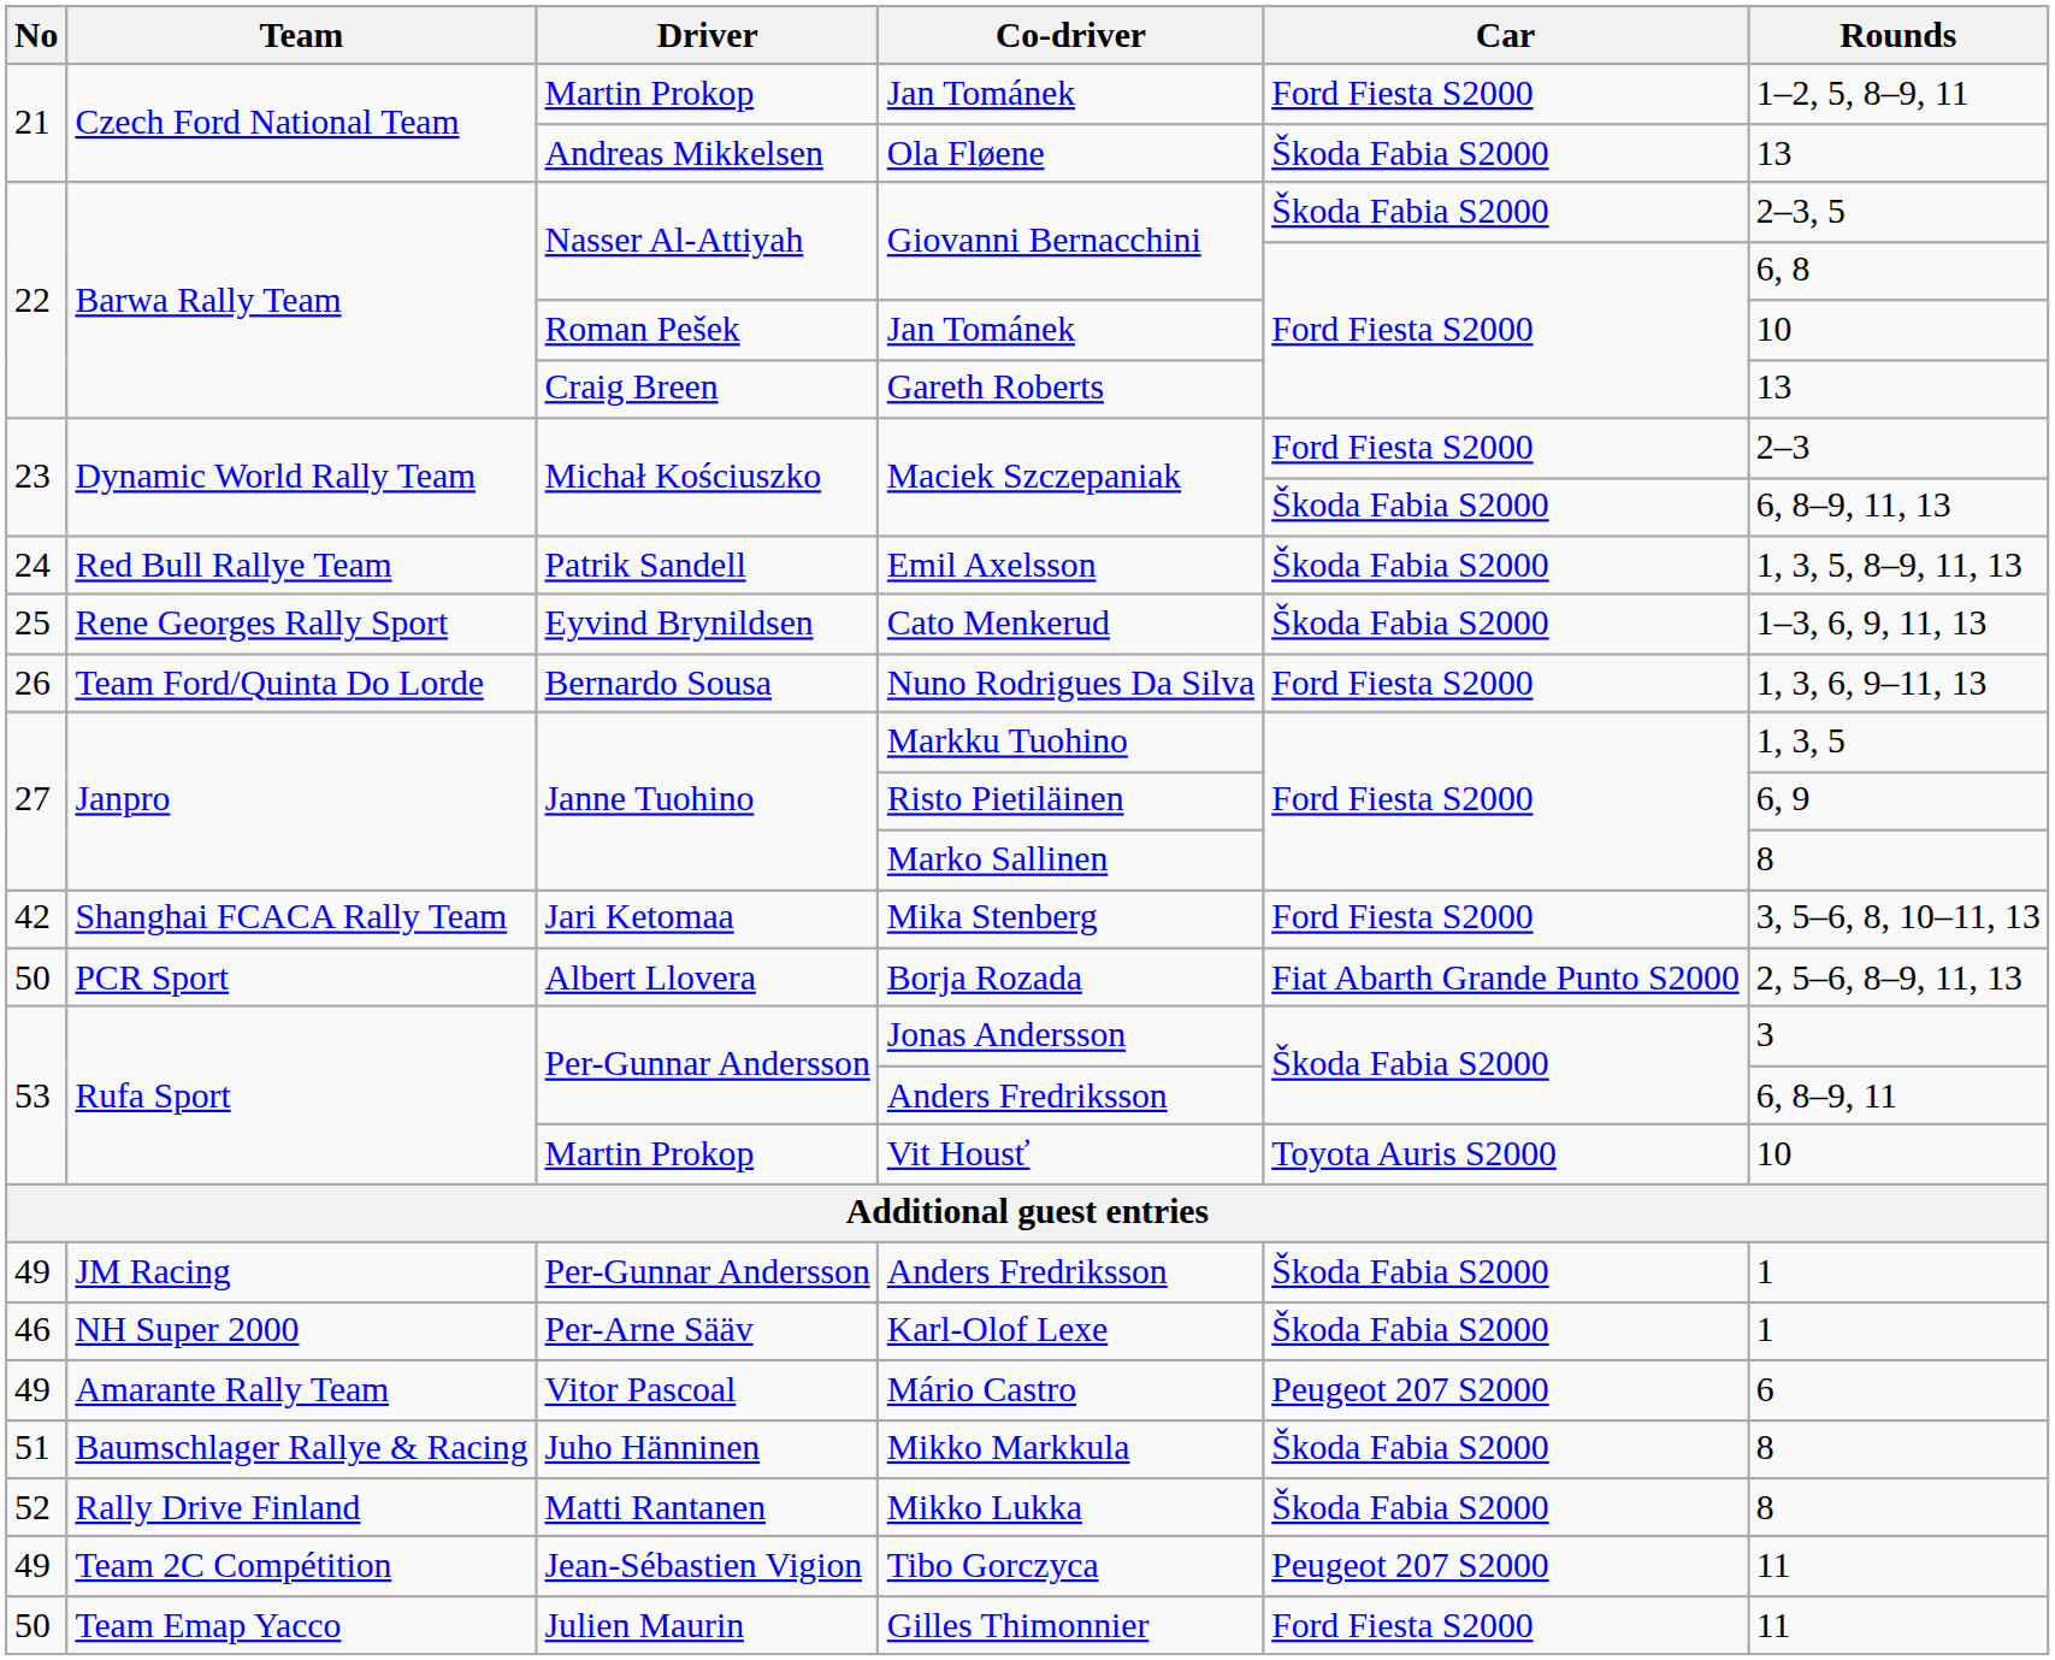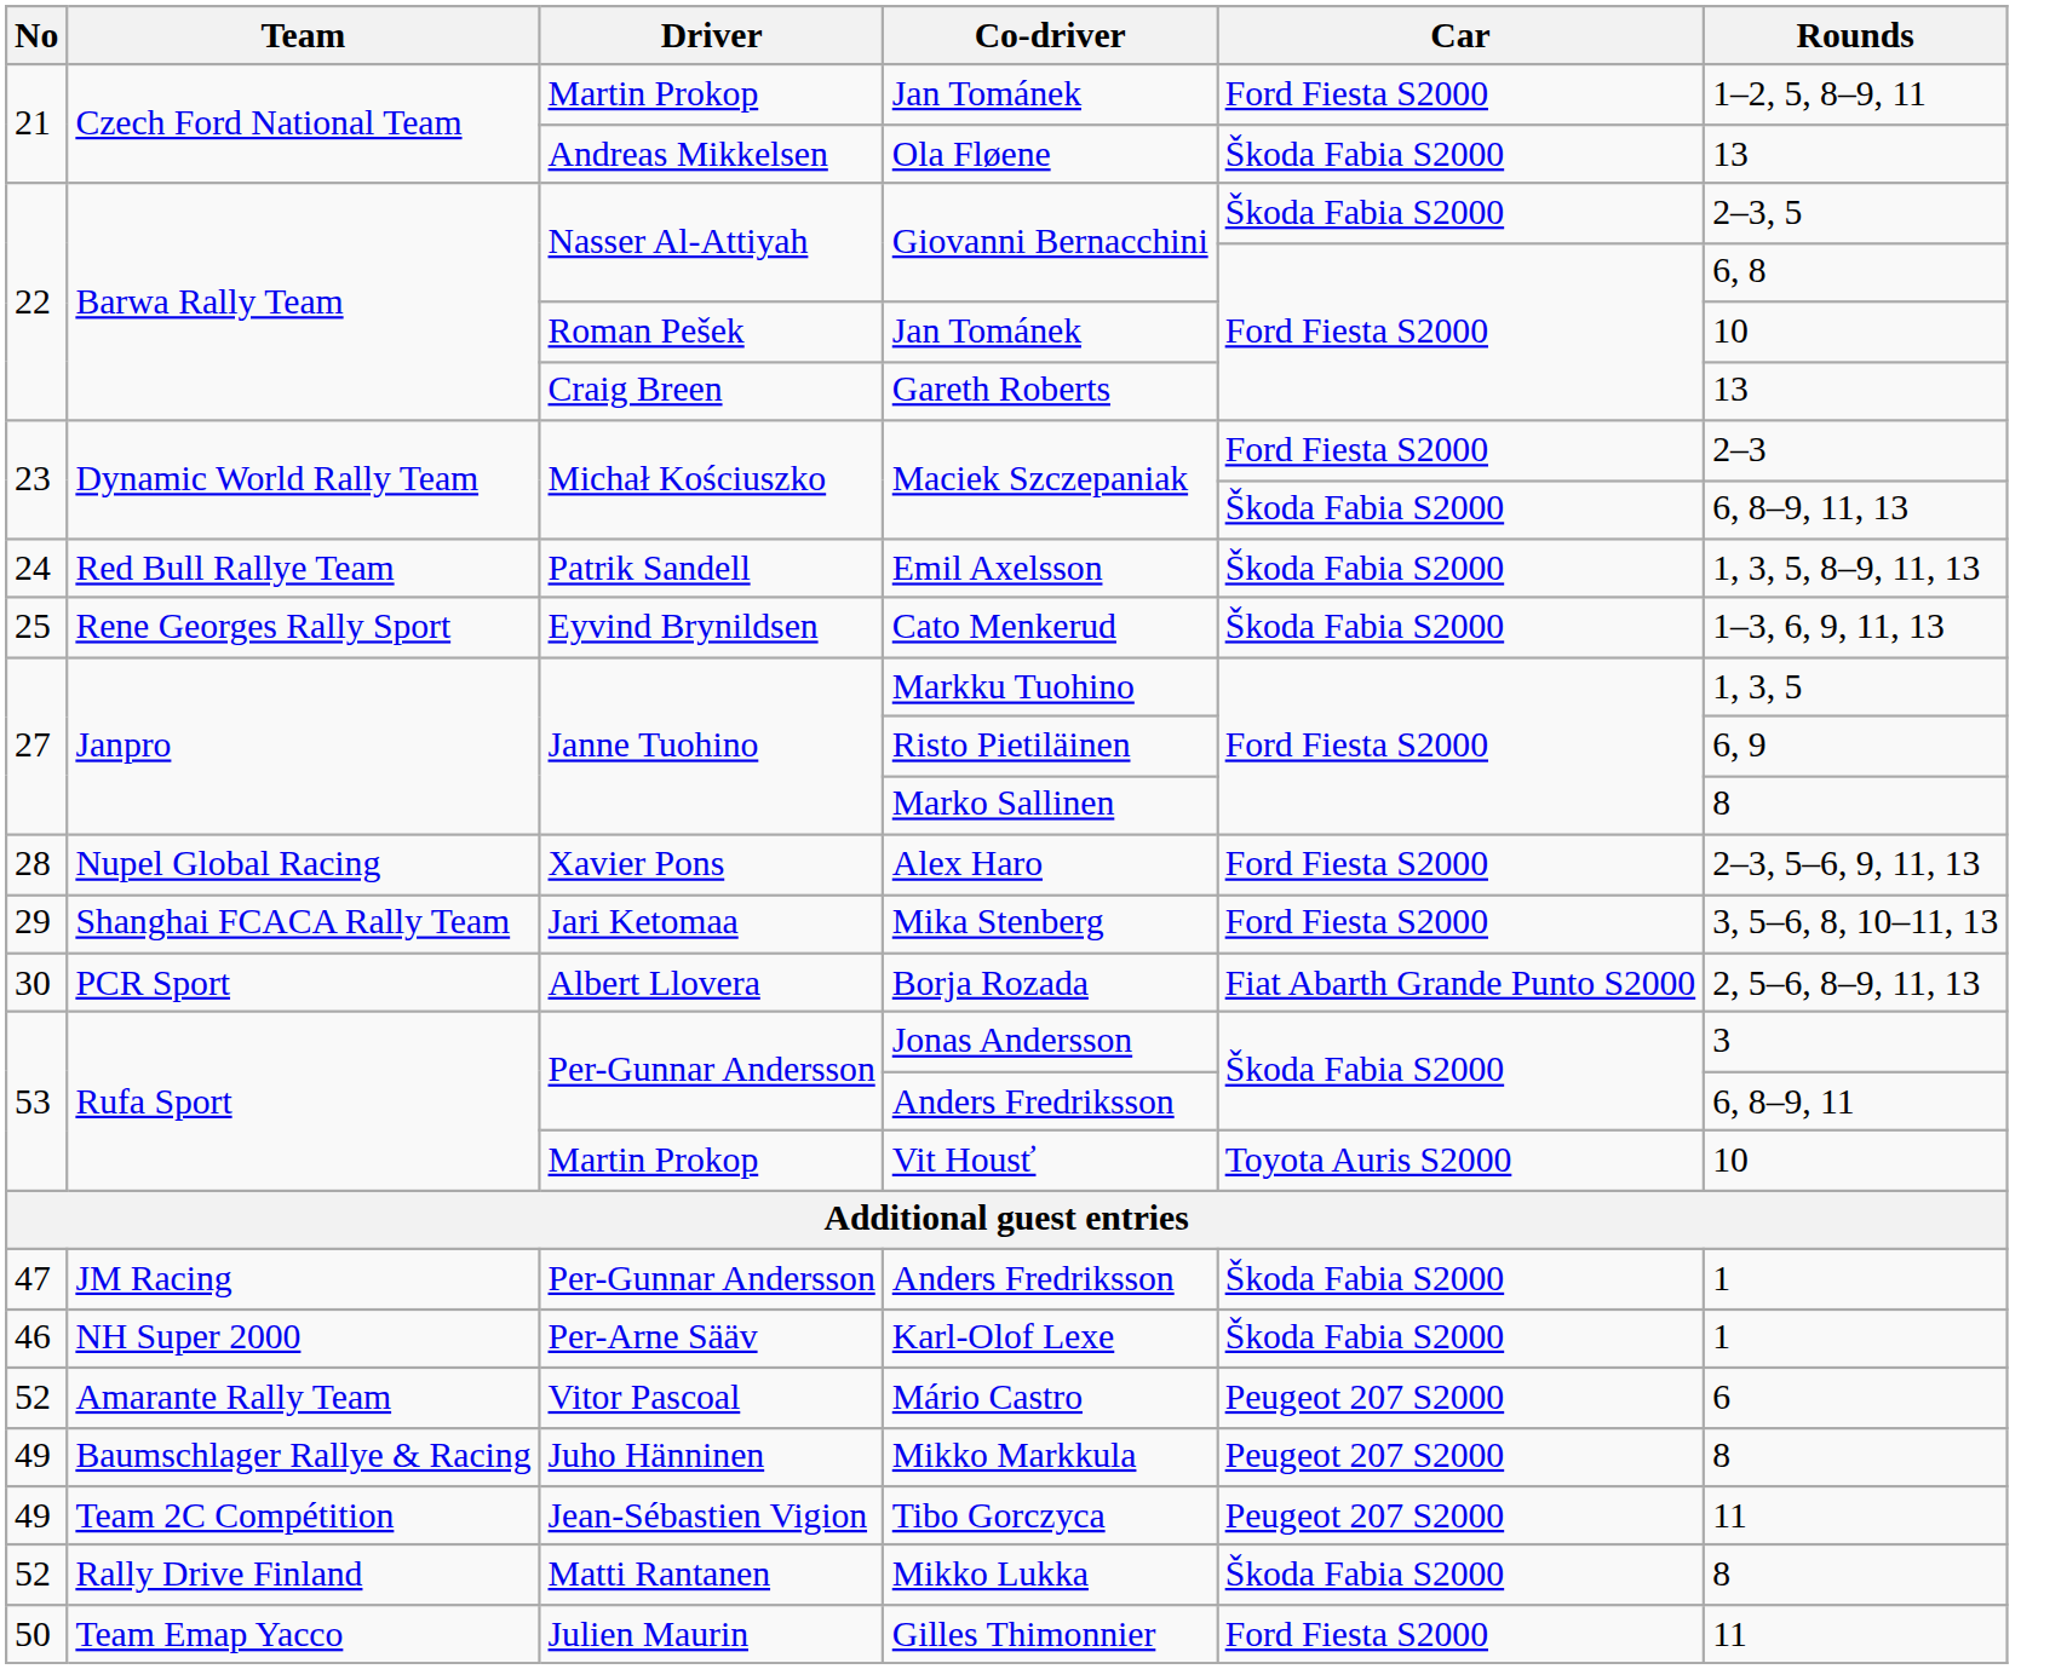 <table class="wikitable" style="font-size: 85%">
 <tr>
 <th>No</th>
 <th>Team</th>
 <th>Driver</th>
 <th>Co-driver</th>
 <th>Car</th>
 <th>Rounds</th>
 </tr>
 <tr>
 <td rowspan=2>21</td>
 <td rowspan=2> <a href='#'>Czech Ford National Team</a></td>
 <td> <a href='#'>Martin Prokop</a></td>
 <td> <a href='#'>Jan Tománek</a></td>
 <td><a href='#'>Ford Fiesta S2000</a></td>
 <td>1–2, 5, 8–9, 11</td>
 </tr>
 <tr>
 <td> <a href='#'>Andreas Mikkelsen</a></td>
 <td> <a href='#'>Ola Fløene</a></td>
 <td><a href='#'>Škoda Fabia S2000</a></td>
 <td>13</td>
 </tr>
 <tr>
 <td rowspan=4>22</td>
 <td rowspan=4> <a href='#'>Barwa Rally Team</a></td>
 <td rowspan=2> <a href='#'>Nasser Al-Attiyah</a></td>
 <td rowspan=2> <a href='#'>Giovanni Bernacchini</a></td>
 <td><a href='#'>Škoda Fabia S2000</a></td>
 <td>2–3, 5</td>
 </tr>
 <tr>
 <td rowspan=3><a href='#'>Ford Fiesta S2000</a></td>
 <td>6, 8</td>
 </tr>
 <tr>
 <td> <a href='#'>Roman Pešek</a></td>
 <td> <a href='#'>Jan Tománek</a></td>
 <td>10</td>
 </tr>
 <tr>
 <td> <a href='#'>Craig Breen</a></td>
 <td> <a href='#'>Gareth Roberts</a></td>
 <td>13</td>
 </tr>
 <tr>
 <td rowspan=2>23</td>
 <td rowspan=2> <a href='#'>Dynamic World Rally Team</a></td>
 <td rowspan=2> <a href='#'>Michał Kościuszko</a></td>
 <td rowspan=2> <a href='#'>Maciek Szczepaniak</a></td>
 <td><a href='#'>Ford Fiesta S2000</a></td>
 <td>2–3</td>
 </tr>
 <tr>
 <td><a href='#'>Škoda Fabia S2000</a></td>
 <td>6, 8–9, 11, 13</td>
 </tr>
 <tr>
 <td>24</td>
 <td> <a href='#'>Red Bull Rallye Team</a></td>
 <td> <a href='#'>Patrik Sandell</a></td>
 <td> <a href='#'>Emil Axelsson</a></td>
 <td><a href='#'>Škoda Fabia S2000</a></td>
 <td>1, 3, 5, 8–9, 11, 13</td>
 </tr>
 <tr>
 <td>25</td>
 <td> <a href='#'>Rene Georges Rally Sport</a></td>
 <td> <a href='#'>Eyvind Brynildsen</a></td>
 <td> <a href='#'>Cato Menkerud</a></td>
 <td><a href='#'>Škoda Fabia S2000</a></td>
 <td>1–3, 6, 9, 11, 13</td>
 </tr>
 <tr>
-<td>26</td>
-<td> <a href='#'>Team Ford/Quinta Do Lorde</a></td>
-<td> <a href='#'>Bernardo Sousa</a></td>
-<td> <a href='#'>Nuno Rodrigues Da Silva</a></td>
-<td><a href='#'>Ford Fiesta S2000</a></td>
-<td>1, 3, 6, 9–11, 13</td>
-</tr>
-<tr>
 <td rowspan=3>27</td>
 <td rowspan=3> <a href='#'>Janpro</a></td>
 <td rowspan=3> <a href='#'>Janne Tuohino</a></td>
 <td> <a href='#'>Markku Tuohino</a></td>
 <td rowspan=3><a href='#'>Ford Fiesta S2000</a></td>
 <td>1, 3, 5</td>
 </tr>
 <tr>
 <td> <a href='#'>Risto Pietiläinen</a></td>
 <td>6, 9</td>
 </tr>
 <tr>
 <td> <a href='#'>Marko Sallinen</a></td>
 <td>8</td>
 </tr>
 <tr>
-<td>42</td>
+<td>28</td>
+<td> <a href='#'>Nupel Global Racing</a></td>
+<td> <a href='#'>Xavier Pons</a></td>
+<td> <a href='#'>Alex Haro</a></td>
+<td><a href='#'>Ford Fiesta S2000</a></td>
+<td>2–3, 5–6, 9, 11, 13</td>
+</tr>
+<tr>
+<td>29</td>
 <td> <a href='#'>Shanghai FCACA Rally Team</a></td>
 <td> <a href='#'>Jari Ketomaa</a></td>
 <td> <a href='#'>Mika Stenberg</a></td>
 <td><a href='#'>Ford Fiesta S2000</a></td>
 <td>3, 5–6, 8, 10–11, 13</td>
 </tr>
 <tr>
-<td>50</td>
+<td>30</td>
 <td> <a href='#'>PCR Sport</a></td>
 <td> <a href='#'>Albert Llovera</a></td>
 <td> <a href='#'>Borja Rozada</a></td>
 <td><a href='#'>Fiat Abarth Grande Punto S2000</a></td>
 <td>2, 5–6, 8–9, 11, 13</td>
 </tr>
 <tr>
 <td rowspan=3>53</td>
 <td rowspan=3> <a href='#'>Rufa Sport</a></td>
 <td rowspan=2> <a href='#'>Per-Gunnar Andersson</a></td>
 <td> <a href='#'>Jonas Andersson</a></td>
 <td rowspan=2><a href='#'>Škoda Fabia S2000</a></td>
 <td>3</td>
 </tr>
 <tr>
 <td> <a href='#'>Anders Fredriksson</a></td>
 <td>6, 8–9, 11</td>
 </tr>
 <tr>
 <td> <a href='#'>Martin Prokop</a></td>
 <td> <a href='#'>Vit Housť</a></td>
 <td><a href='#'>Toyota Auris S2000</a></td>
 <td>10</td>
 </tr>
 <tr>
 <th colspan=6>Additional guest entries </th>
 </tr>
 <tr>
-<td>49</td>
+<td>47</td>
 <td> <a href='#'>JM Racing</a></td>
 <td> <a href='#'>Per-Gunnar Andersson</a></td>
 <td> <a href='#'>Anders Fredriksson</a></td>
 <td><a href='#'>Škoda Fabia S2000</a></td>
 <td>1</td>
 </tr>
 <tr>
 <td>46</td>
 <td> <a href='#'>NH Super 2000</a></td>
 <td> <a href='#'>Per-Arne Sääv</a></td>
 <td> <a href='#'>Karl-Olof Lexe</a></td>
 <td><a href='#'>Škoda Fabia S2000</a></td>
 <td>1</td>
 </tr>
 <tr>
-<td>49</td>
+<td>52</td>
 <td> <a href='#'>Amarante Rally Team</a></td>
 <td> <a href='#'>Vitor Pascoal</a></td>
 <td> <a href='#'>Mário Castro</a></td>
 <td><a href='#'>Peugeot 207 S2000</a></td>
 <td>6</td>
 </tr>
 <tr>
-<td>51</td>
+<td>49</td>
 <td> <a href='#'>Baumschlager Rallye & Racing</a></td>
 <td> <a href='#'>Juho Hänninen</a></td>
 <td> <a href='#'>Mikko Markkula</a></td>
-<td><a href='#'>Škoda Fabia S2000</a></td>
-<td>8</td>
-</tr>
-<tr>
-<td>52</td>
-<td> <a href='#'>Rally Drive Finland</a></td>
-<td> <a href='#'>Matti Rantanen</a></td>
-<td> <a href='#'>Mikko Lukka</a></td>
-<td><a href='#'>Škoda Fabia S2000</a></td>
+<td><a href='#'>Peugeot 207 S2000</a></td>
 <td>8</td>
 </tr>
 <tr>
 <td>49</td>
 <td> <a href='#'>Team 2C Compétition</a></td>
 <td> <a href='#'>Jean-Sébastien Vigion</a></td>
 <td> <a href='#'>Tibo Gorczyca</a></td>
 <td><a href='#'>Peugeot 207 S2000</a></td>
 <td>11</td>
 </tr>
 <tr>
+<td>52</td>
+<td> <a href='#'>Rally Drive Finland</a></td>
+<td> <a href='#'>Matti Rantanen</a></td>
+<td> <a href='#'>Mikko Lukka</a></td>
+<td><a href='#'>Škoda Fabia S2000</a></td>
+<td>8</td>
+</tr>
+<tr>
 <td>50</td>
 <td> <a href='#'>Team Emap Yacco</a></td>
 <td> <a href='#'>Julien Maurin</a></td>
 <td> <a href='#'>Gilles Thimonnier</a></td>
 <td><a href='#'>Ford Fiesta S2000</a></td>
 <td>11</td>
 </tr>
 </table>
